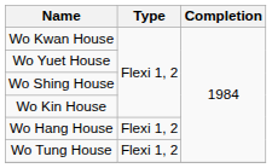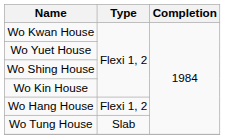 <table class="wikitable" style="text-align: center">
 <tr>
 <th>Name</th>
 <th>Type</th>
 <th>Completion</th>
 </tr>
 <tr>
 <td>Wo Kwan House</td>
 <td rowspan="4">Flexi 1, 2</td>
 <td rowspan="6">1984</td>
 </tr>
 <tr>
 <td>Wo Yuet House</td>
 </tr>
 <tr>
 <td>Wo Shing House</td>
 </tr>
 <tr>
 <td>Wo Kin House</td>
 </tr>
 <tr>
 <td>Wo Hang House</td>
 <td rowspan="1">Flexi 1, 2</td>
 </tr>
 <tr>
 <td>Wo Tung House</td>
-<td rowspan="1">Flexi 1, 2</td>
+<td rowspan="1">Slab</td>
 </tr>
 <tr>
 </tr>
 </table>
